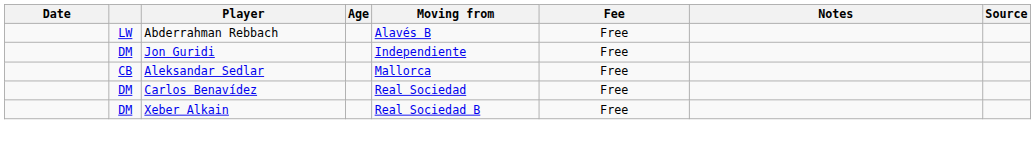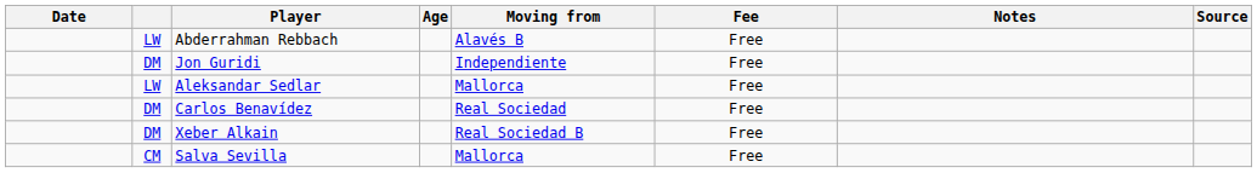 <table class="wikitable sortable">
 <tr>
 <th style="width:110px">Date</th>
 <th style="width:30px"></th>
 <th style="width:220px">Player</th>
 <th style="width:20px">Age</th>
 <th style="width:180px">Moving from</th>
 <th style="width:160px">Fee</th>
 <th style="width:320px" class="unsortable">Notes</th>
 <th style="width:35px">Source</th>
 </tr>
 <tr>
 <td></td>
 <td align="center"><a href='#'>LW</a></td>
 <td> Abderrahman Rebbach</td>
 <td align="center"></td>
 <td> <a href='#'>Alavés B</a></td>
 <td align="center">Free</td>
 <td align="center"></td>
 <td></td>
 </tr>
 <tr>
 <td></td>
 <td align="center"><a href='#'>DM</a></td>
 <td> <a href='#'>Jon Guridi</a></td>
 <td align="center"></td>
 <td> <a href='#'>Independiente</a></td>
 <td align="center">Free</td>
 <td align="center"></td>
 <td></td>
 </tr>
 <tr>
 <td></td>
-<td align="center"><a href='#'>CB</a></td>
+<td align="center"><a href='#'>LW</a></td>
 <td> <a href='#'>Aleksandar Sedlar</a></td>
 <td align="center"></td>
 <td> <a href='#'>Mallorca</a></td>
 <td align="center">Free</td>
 <td align="center"></td>
 <td></td>
 </tr>
 <tr>
 <td></td>
 <td align="center"><a href='#'>DM</a></td>
 <td> <a href='#'>Carlos Benavídez</a></td>
 <td align="center"></td>
 <td> <a href='#'>Real Sociedad</a></td>
 <td align="center">Free</td>
 <td align="center"></td>
 <td></td>
 </tr>
 <tr>
 <td></td>
 <td align="center"><a href='#'>DM</a></td>
 <td> <a href='#'>Xeber Alkain</a></td>
 <td align="center"></td>
 <td> <a href='#'>Real Sociedad B</a></td>
 <td align="center">Free</td>
 <td align="center"></td>
 <td></td>
 </tr>
+<tr>
+<td></td>
+<td align="center"><a href='#'>CM</a></td>
+<td> <a href='#'>Salva Sevilla</a></td>
+<td align="center"></td>
+<td> <a href='#'>Mallorca</a></td>
+<td align="center">Free</td>
+<td align="center"></td>
+<td></td>
+</tr>
 </table>
